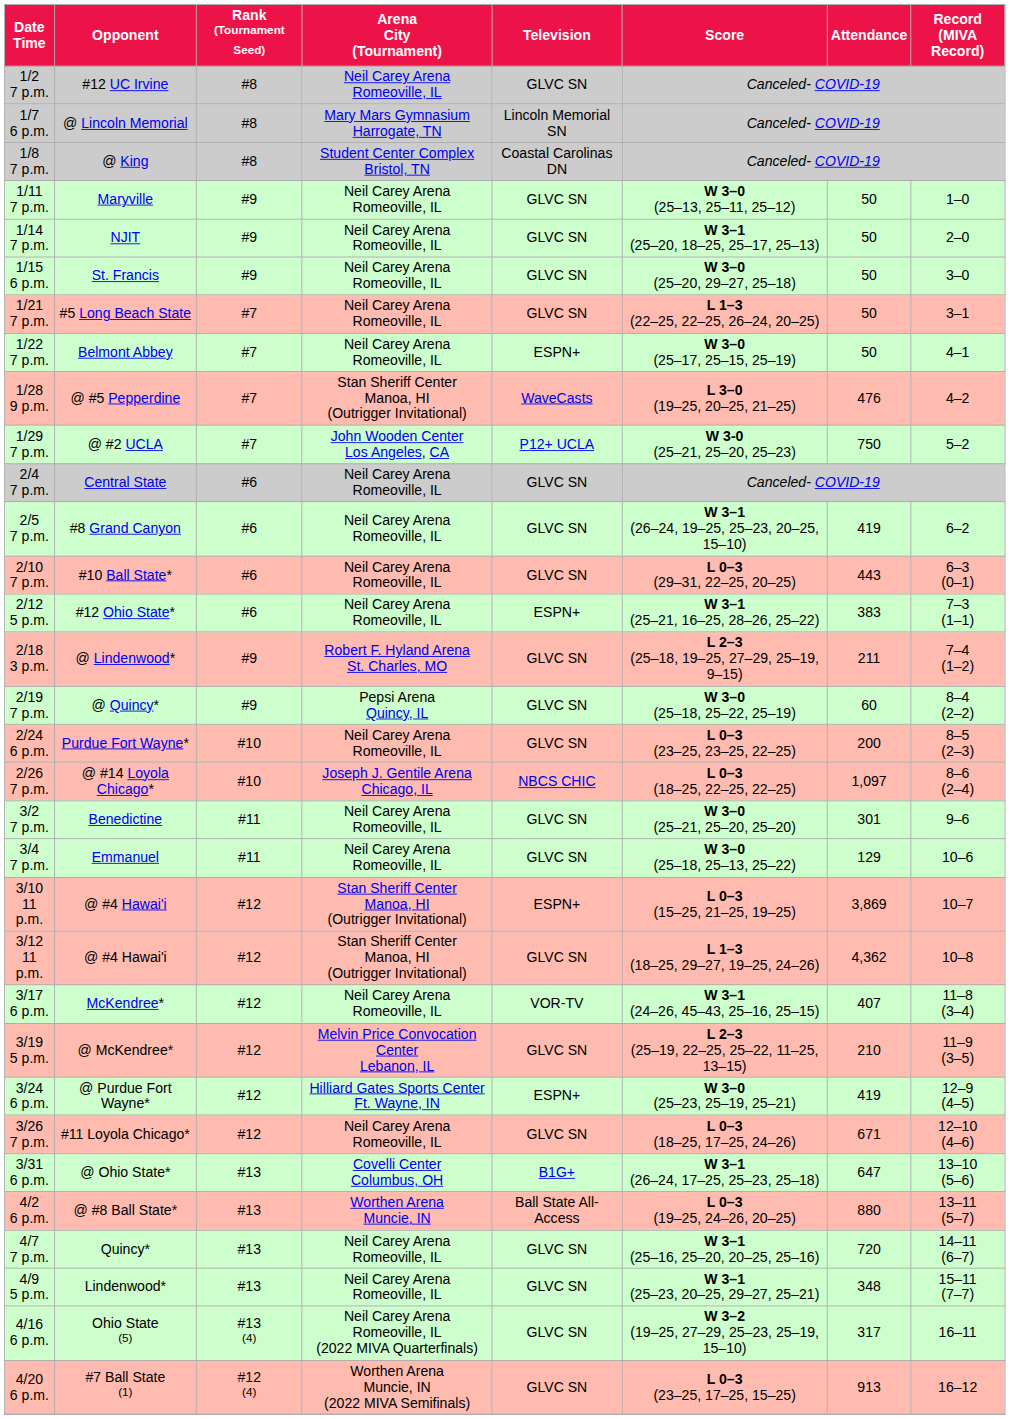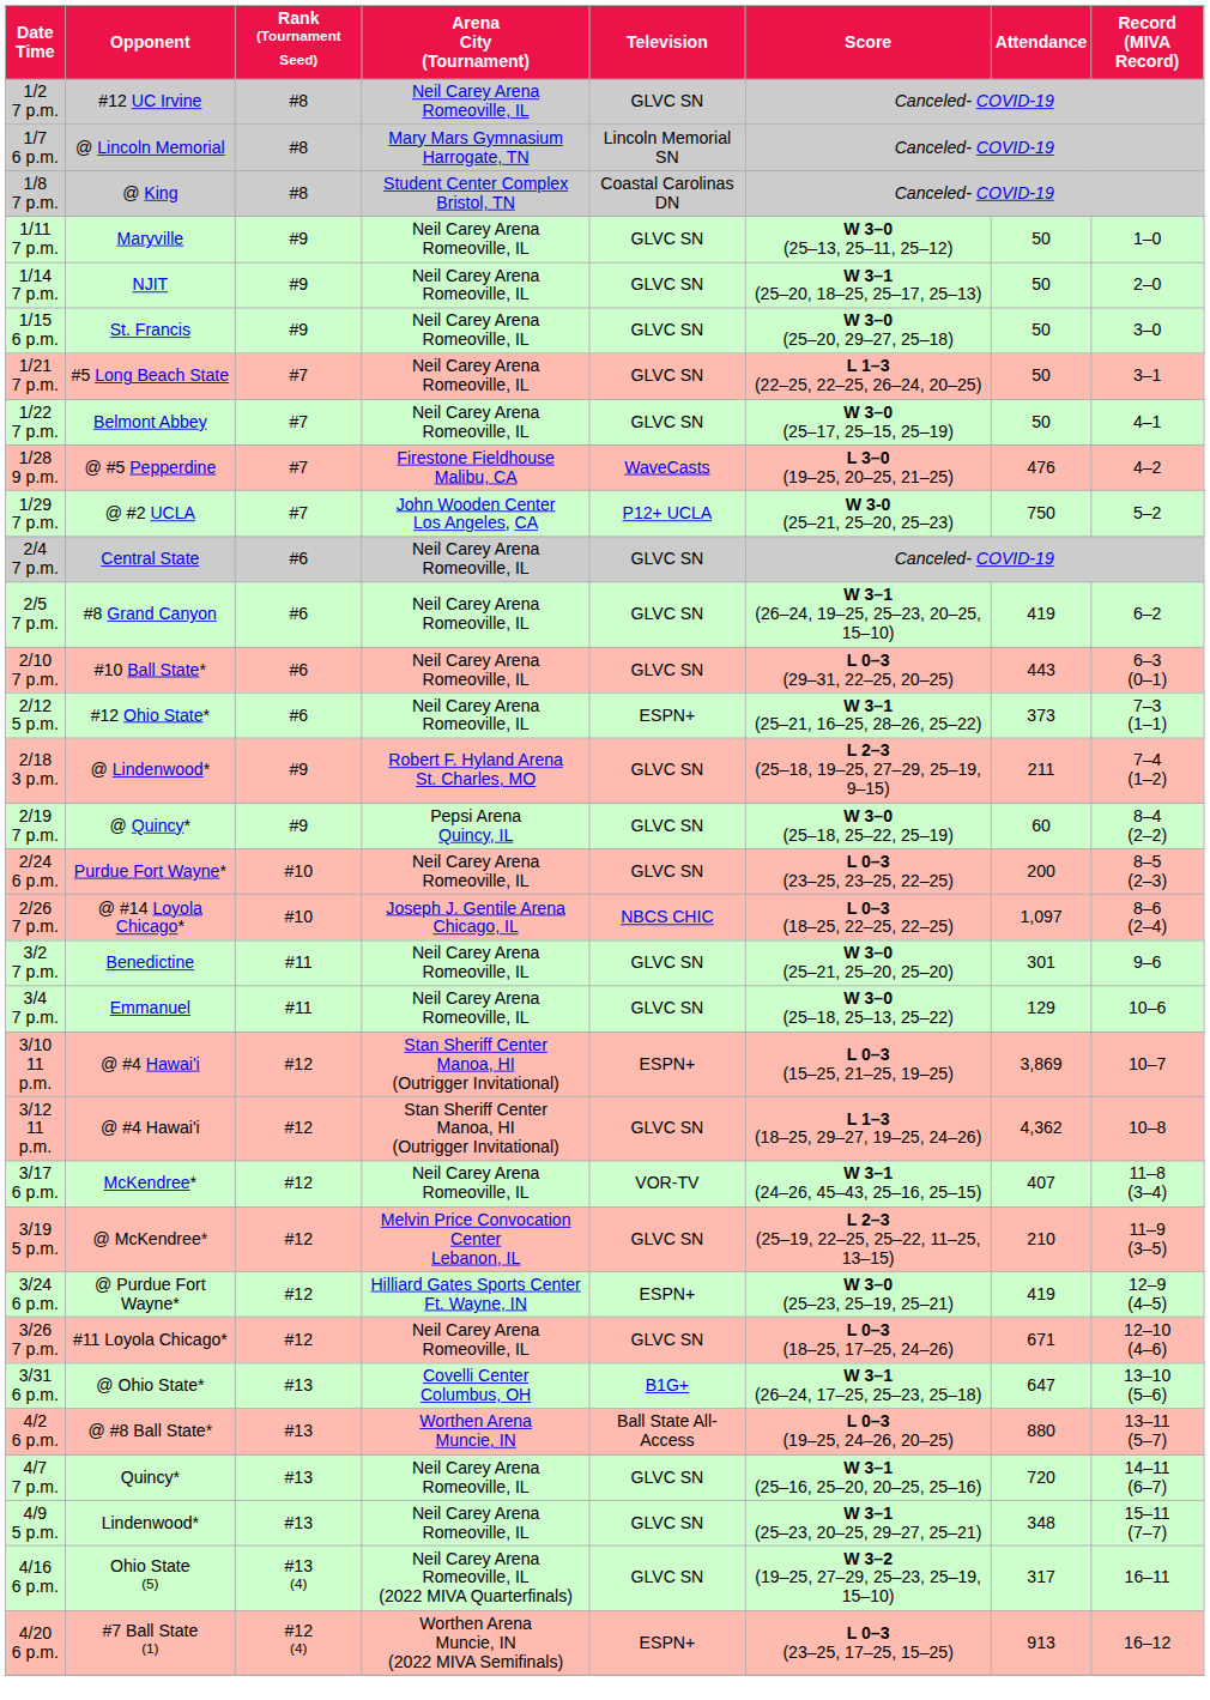 <table class="wikitable sortable" style="width:90%">
 <tr>
 <th style="background:#ED1248; color:#FFFFFF;" scope="col">Date<br>Time</th>
 <th style="background:#ED1248; color:#FFFFFF;" scope="col">Opponent</th>
 <th style="background:#ED1248; color:#FFFFFF;" scope="col">Rank<br><sup>(Tournament Seed)</sup></th>
 <th style="background:#ED1248; color:#FFFFFF;" scope="col">Arena<br>City<br>(Tournament)</th>
 <th style="background:#ED1248; color:#FFFFFF;" scope="col">Television</th>
 <th style="background:#ED1248; color:#FFFFFF;" scope="col">Score</th>
 <th style="background:#ED1248; color:#FFFFFF;" scope="col">Attendance</th>
 <th style="background:#ED1248; color:#FFFFFF;" scope="col">Record<br>(MIVA Record)</th>
 </tr>
 <tr align="center" bgcolor="#CCCCCC">
 <td>1/2<br>7 p.m.</td>
 <td>#12 <a href='#'>UC Irvine</a></td>
 <td>#8</td>
 <td><a href='#'>Neil Carey Arena</a><br><a href='#'>Romeoville, IL</a></td>
 <td>GLVC SN</td>
 <td colspan="3" style="text-align:center;"><em>Canceled- <a href='#'>COVID-19</a></em></td>
 </tr>
 <tr align="center" bgcolor="#CCCCCC">
 <td>1/7<br>6 p.m.</td>
 <td>@ <a href='#'>Lincoln Memorial</a></td>
 <td>#8</td>
 <td><a href='#'>Mary Mars Gymnasium</a><br><a href='#'>Harrogate, TN</a></td>
 <td>Lincoln Memorial SN</td>
 <td colspan="3" style="text-align:center;"><em>Canceled- <a href='#'>COVID-19</a></em></td>
 </tr>
 <tr align="center" bgcolor="#CCCCCC">
 <td>1/8<br>7 p.m.</td>
 <td>@ <a href='#'>King</a></td>
 <td>#8</td>
 <td><a href='#'>Student Center Complex</a><br><a href='#'>Bristol, TN</a></td>
 <td>Coastal Carolinas DN</td>
 <td colspan="3" style="text-align:center;"><em>Canceled- <a href='#'>COVID-19</a></em></td>
 </tr>
 <tr align="center" bgcolor="#ccffcc">
 <td>1/11<br>7 p.m.</td>
 <td><a href='#'>Maryville</a></td>
 <td>#9</td>
 <td>Neil Carey Arena<br>Romeoville, IL</td>
 <td>GLVC SN</td>
 <td><strong>W 3–0</strong><br>(25–13, 25–11, 25–12)</td>
 <td>50</td>
 <td>1–0</td>
 </tr>
 <tr align="center" bgcolor="#ccffcc">
 <td>1/14<br>7 p.m.</td>
 <td><a href='#'>NJIT</a></td>
 <td>#9</td>
 <td>Neil Carey Arena<br>Romeoville, IL</td>
 <td>GLVC SN</td>
 <td><strong>W 3–1</strong><br>(25–20, 18–25, 25–17, 25–13)</td>
 <td>50</td>
 <td>2–0</td>
 </tr>
 <tr align="center" bgcolor="#ccffcc">
 <td>1/15<br>6 p.m.</td>
 <td><a href='#'>St. Francis</a></td>
 <td>#9</td>
 <td>Neil Carey Arena<br>Romeoville, IL</td>
 <td>GLVC SN</td>
 <td><strong>W 3–0</strong><br>(25–20, 29–27, 25–18)</td>
 <td>50</td>
 <td>3–0</td>
 </tr>
 <tr align="center" bgcolor="#ffbbb">
 <td>1/21<br>7 p.m.</td>
 <td>#5 <a href='#'>Long Beach State</a></td>
 <td>#7</td>
 <td>Neil Carey Arena<br>Romeoville, IL</td>
 <td>GLVC SN</td>
 <td><strong>L 1–3</strong><br>(22–25, 22–25, 26–24, 20–25)</td>
 <td>50</td>
 <td>3–1</td>
 </tr>
 <tr align="center" bgcolor="#ccffcc">
 <td>1/22<br>7 p.m.</td>
 <td><a href='#'>Belmont Abbey</a></td>
 <td>#7</td>
 <td>Neil Carey Arena<br>Romeoville, IL</td>
-<td>ESPN+</td>
+<td>GLVC SN</td>
 <td><strong>W 3–0</strong><br>(25–17, 25–15, 25–19)</td>
 <td>50</td>
 <td>4–1</td>
 </tr>
 <tr align="center" bgcolor="#ffbbb">
 <td>1/28<br>9 p.m.</td>
 <td>@ #5 <a href='#'>Pepperdine</a></td>
 <td>#7</td>
-<td>Stan Sheriff Center<br>Manoa, HI<br>(Outrigger Invitational)</td>
+<td><a href='#'>Firestone Fieldhouse</a><br><a href='#'>Malibu, CA</a></td>
 <td><a href='#'>WaveCasts</a></td>
 <td><strong>L 3–0</strong><br>(19–25, 20–25, 21–25)</td>
 <td>476</td>
 <td>4–2</td>
 </tr>
 <tr align="center" bgcolor="#ccffcc">
 <td>1/29<br>7 p.m.</td>
 <td>@ #2 <a href='#'>UCLA</a></td>
 <td>#7</td>
 <td><a href='#'>John Wooden Center</a><br><a href='#'>Los Angeles</a>, <a href='#'>CA</a></td>
 <td><a href='#'>P12+ UCLA</a></td>
 <td><strong>W 3-0</strong><br>(25–21, 25–20, 25–23)</td>
 <td>750</td>
 <td>5–2</td>
 </tr>
 <tr align="center" bgcolor="#CCCCCC">
 <td>2/4<br>7 p.m.</td>
 <td><a href='#'>Central State</a></td>
 <td>#6</td>
 <td>Neil Carey Arena<br>Romeoville, IL</td>
 <td>GLVC SN</td>
 <td colspan="3" style="text-align:center;"><em>Canceled- <a href='#'>COVID-19</a></em></td>
 </tr>
 <tr align="center" bgcolor="#ccffcc">
 <td>2/5<br>7 p.m.</td>
 <td>#8 <a href='#'>Grand Canyon</a></td>
 <td>#6</td>
 <td>Neil Carey Arena<br>Romeoville, IL</td>
 <td>GLVC SN</td>
 <td><strong>W 3–1</strong><br>(26–24, 19–25, 25–23, 20–25, 15–10)</td>
 <td>419</td>
 <td>6–2</td>
 </tr>
 <tr align="center" bgcolor="#ffbbb">
 <td>2/10<br>7 p.m.</td>
 <td>#10 <a href='#'>Ball State</a>*</td>
 <td>#6</td>
 <td>Neil Carey Arena<br>Romeoville, IL</td>
 <td>GLVC SN</td>
 <td><strong>L 0–3</strong><br>(29–31, 22–25, 20–25)</td>
 <td>443</td>
 <td>6–3<br>(0–1)</td>
 </tr>
 <tr align="center" bgcolor="#ccffcc">
 <td>2/12<br>5 p.m.</td>
 <td>#12 <a href='#'>Ohio State</a>*</td>
 <td>#6</td>
 <td>Neil Carey Arena<br>Romeoville, IL</td>
 <td>ESPN+</td>
 <td><strong>W 3–1</strong><br>(25–21, 16–25, 28–26, 25–22)</td>
-<td>383</td>
+<td>373</td>
 <td>7–3<br>(1–1)</td>
 </tr>
 <tr align="center" bgcolor="#ffbbb">
 <td>2/18<br>3 p.m.</td>
 <td>@ <a href='#'>Lindenwood</a>*</td>
 <td>#9</td>
 <td><a href='#'>Robert F. Hyland Arena</a><br><a href='#'>St. Charles, MO</a></td>
 <td>GLVC SN</td>
 <td><strong>L 2–3</strong><br>(25–18, 19–25, 27–29, 25–19, 9–15)</td>
 <td>211</td>
 <td>7–4<br>(1–2)</td>
 </tr>
 <tr align="center" bgcolor="#ccffcc">
 <td>2/19<br>7 p.m.</td>
 <td>@ <a href='#'>Quincy</a>*</td>
 <td>#9</td>
 <td>Pepsi Arena<br><a href='#'>Quincy, IL</a></td>
 <td>GLVC SN</td>
 <td><strong>W 3–0</strong><br>(25–18, 25–22, 25–19)</td>
 <td>60</td>
 <td>8–4<br>(2–2)</td>
 </tr>
 <tr align="center" bgcolor="#ffbbb">
 <td>2/24<br>6 p.m.</td>
 <td><a href='#'>Purdue Fort Wayne</a>*</td>
 <td>#10</td>
 <td>Neil Carey Arena<br>Romeoville, IL</td>
 <td>GLVC SN</td>
 <td><strong>L 0–3</strong><br>(23–25, 23–25, 22–25)</td>
 <td>200</td>
 <td>8–5<br>(2–3)</td>
 </tr>
 <tr align="center" bgcolor="#ffbbb">
 <td>2/26<br>7 p.m.</td>
 <td>@ #14 <a href='#'>Loyola Chicago</a>*</td>
 <td>#10</td>
 <td><a href='#'>Joseph J. Gentile Arena</a><br><a href='#'>Chicago, IL</a></td>
 <td><a href='#'>NBCS CHIC</a></td>
 <td><strong>L 0–3</strong><br>(18–25, 22–25, 22–25)</td>
 <td>1,097</td>
 <td>8–6<br>(2–4)</td>
 </tr>
 <tr align="center" bgcolor="#ccffcc">
 <td>3/2<br>7 p.m.</td>
 <td><a href='#'>Benedictine</a></td>
 <td>#11</td>
 <td>Neil Carey Arena<br>Romeoville, IL</td>
 <td>GLVC SN</td>
 <td><strong>W 3–0</strong><br>(25–21, 25–20, 25–20)</td>
 <td>301</td>
 <td>9–6</td>
 </tr>
 <tr align="center" bgcolor="#ccffcc">
 <td>3/4<br>7 p.m.</td>
 <td><a href='#'>Emmanuel</a></td>
 <td>#11</td>
 <td>Neil Carey Arena<br>Romeoville, IL</td>
 <td>GLVC SN</td>
 <td><strong>W 3–0</strong><br>(25–18, 25–13, 25–22)</td>
 <td>129</td>
 <td>10–6</td>
 </tr>
 <tr align="center" bgcolor="#ffbbb">
 <td>3/10<br>11 p.m.</td>
 <td>@ #4 <a href='#'>Hawai'i</a></td>
 <td>#12</td>
 <td><a href='#'>Stan Sheriff Center</a><br><a href='#'>Manoa, HI</a><br>(Outrigger Invitational)</td>
 <td>ESPN+</td>
 <td><strong>L 0–3</strong><br>(15–25, 21–25, 19–25)</td>
 <td>3,869</td>
 <td>10–7</td>
 </tr>
 <tr align="center" bgcolor="#ffbbb">
 <td>3/12<br>11 p.m.</td>
 <td>@ #4 Hawai'i</td>
 <td>#12</td>
 <td>Stan Sheriff Center<br>Manoa, HI<br>(Outrigger Invitational)</td>
 <td>GLVC SN</td>
 <td><strong>L 1–3</strong><br>(18–25, 29–27, 19–25, 24–26)</td>
 <td>4,362</td>
 <td>10–8</td>
 </tr>
 <tr align="center" bgcolor="#ccffcc">
 <td>3/17<br>6 p.m.</td>
 <td><a href='#'>McKendree</a>*</td>
 <td>#12</td>
 <td>Neil Carey Arena<br>Romeoville, IL</td>
 <td>VOR-TV</td>
 <td><strong>W 3–1</strong><br>(24–26, 45–43, 25–16, 25–15)</td>
 <td>407</td>
 <td>11–8<br>(3–4)</td>
 </tr>
 <tr align="center" bgcolor="#ffbbb">
 <td>3/19<br>5 p.m.</td>
 <td>@ McKendree*</td>
 <td>#12</td>
 <td><a href='#'>Melvin Price Convocation Center</a><br><a href='#'>Lebanon, IL</a></td>
 <td>GLVC SN</td>
 <td><strong>L 2–3</strong><br>(25–19, 22–25, 25–22, 11–25, 13–15)</td>
 <td>210</td>
 <td>11–9<br>(3–5)</td>
 </tr>
 <tr align="center" bgcolor="#ccffcc">
 <td>3/24<br>6 p.m.</td>
 <td>@ Purdue Fort Wayne*</td>
 <td>#12</td>
 <td><a href='#'>Hilliard Gates Sports Center</a><br><a href='#'>Ft. Wayne, IN</a></td>
 <td>ESPN+</td>
 <td><strong>W 3–0</strong><br>(25–23, 25–19, 25–21)</td>
 <td>419</td>
 <td>12–9<br>(4–5)</td>
 </tr>
 <tr align="center" bgcolor="#ffbbb">
 <td>3/26<br>7 p.m.</td>
 <td>#11 Loyola Chicago*</td>
 <td>#12</td>
 <td>Neil Carey Arena<br>Romeoville, IL</td>
 <td>GLVC SN</td>
 <td><strong>L 0–3</strong><br>(18–25, 17–25, 24–26)</td>
 <td>671</td>
 <td>12–10<br>(4–6)</td>
 </tr>
 <tr align="center" bgcolor="#ccffcc">
 <td>3/31<br>6 p.m.</td>
 <td>@ Ohio State*</td>
 <td>#13</td>
 <td><a href='#'>Covelli Center</a><br><a href='#'>Columbus, OH</a></td>
 <td><a href='#'>B1G+</a></td>
 <td><strong>W 3–1</strong><br>(26–24, 17–25, 25–23, 25–18)</td>
 <td>647</td>
 <td>13–10 <br> (5–6)</td>
 </tr>
 <tr align="center" bgcolor="#ffbbb">
 <td>4/2<br>6 p.m.</td>
 <td>@ #8 Ball State*</td>
 <td>#13</td>
 <td><a href='#'>Worthen Arena</a><br><a href='#'>Muncie, IN</a></td>
 <td>Ball State All-Access</td>
 <td><strong>L 0–3</strong> <br> (19–25, 24–26, 20–25)</td>
 <td>880</td>
 <td>13–11 <br> (5–7)</td>
 </tr>
 <tr align="center" bgcolor="#ccffcc">
 <td>4/7<br>7 p.m.</td>
 <td>Quincy*</td>
 <td>#13</td>
 <td>Neil Carey Arena<br>Romeoville, IL</td>
 <td>GLVC SN</td>
 <td><strong>W 3–1</strong> <br> (25–16, 25–20, 20–25, 25–16)</td>
 <td>720</td>
 <td>14–11 <br> (6–7)</td>
 </tr>
 <tr align="center" bgcolor="#ccffcc">
 <td>4/9<br>5 p.m.</td>
 <td>Lindenwood*</td>
 <td>#13</td>
 <td>Neil Carey Arena<br>Romeoville, IL</td>
 <td>GLVC SN</td>
 <td><strong>W 3–1</strong> <br> (25–23, 20–25, 29–27, 25–21)</td>
 <td>348</td>
 <td>15–11 <br> (7–7)</td>
 </tr>
 <tr align="center" bgcolor="#ccffcc">
 <td>4/16<br>6 p.m.</td>
 <td>Ohio State <br> <sup>(5)</sup></td>
 <td>#13 <br> <sup>(4)</sup></td>
 <td>Neil Carey Arena<br>Romeoville, IL<br>(2022 MIVA Quarterfinals)</td>
 <td>GLVC SN</td>
 <td><strong>W 3–2</strong> <br> (19–25, 27–29, 25–23, 25–19, 15–10)</td>
 <td>317</td>
 <td>16–11</td>
 </tr>
 <tr align="center" bgcolor="#ffbbb">
 <td>4/20<br>6 p.m.</td>
 <td>#7 Ball State <br> <sup>(1)</sup></td>
 <td>#12 <br> <sup>(4)</sup></td>
 <td>Worthen Arena<br>Muncie, IN<br>(2022 MIVA Semifinals)</td>
-<td>GLVC SN</td>
+<td>ESPN+</td>
 <td><strong>L 0–3</strong> <br> (23–25, 17–25, 15–25)</td>
 <td>913</td>
 <td>16–12</td>
 </tr>
 <tr>
 </tr>
 </table>
